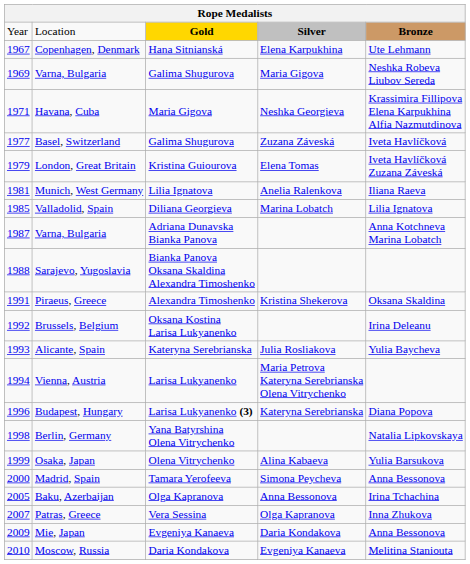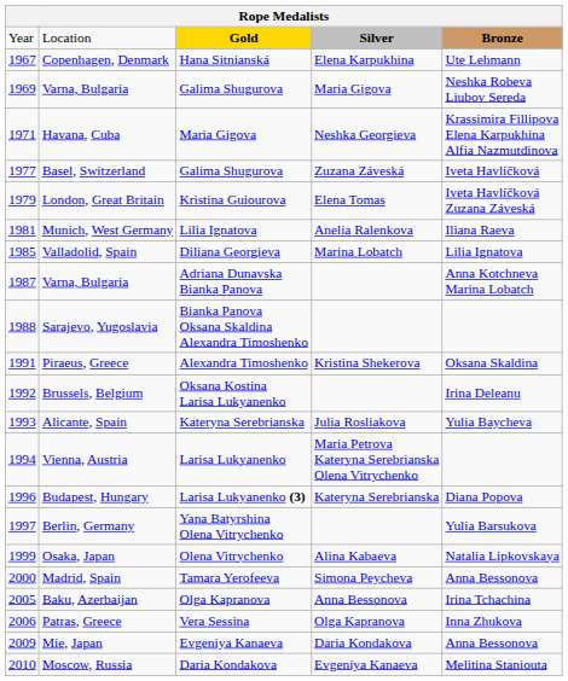 <table class="wikitable">
 <tr>
 <th colspan=5 align="center"><strong>Rope Medalists</strong></th>
 </tr>
 <tr>
 <td>Year</td>
 <td>Location</td>
 <td style="text-align:center;background-color:gold;"><strong>Gold</strong></td>
 <td style="text-align:center;background-color:silver;"><strong>Silver</strong></td>
 <td style="text-align:center;background-color:#CC9966;"><strong>Bronze</strong></td>
 </tr>
 <tr>
 <td><a href='#'>1967</a></td>
 <td> <a href='#'>Copenhagen</a>, <a href='#'>Denmark</a></td>
 <td> <a href='#'>Hana Sitnianská</a></td>
 <td> <a href='#'>Elena Karpukhina</a></td>
 <td> <a href='#'>Ute Lehmann</a></td>
 </tr>
 <tr>
 <td><a href='#'>1969</a></td>
 <td> <a href='#'>Varna, Bulgaria</a></td>
 <td> <a href='#'>Galima Shugurova</a></td>
 <td> <a href='#'>Maria Gigova</a></td>
 <td> <a href='#'>Neshka Robeva</a><br> <a href='#'>Liubov Sereda</a></td>
 </tr>
 <tr>
 <td><a href='#'>1971</a></td>
 <td> <a href='#'>Havana</a>, <a href='#'>Cuba</a></td>
 <td> <a href='#'>Maria Gigova</a></td>
 <td> <a href='#'>Neshka Georgieva</a></td>
 <td> <a href='#'>Krassimira Fillipova</a><br> <a href='#'>Elena Karpukhina</a><br> <a href='#'>Alfia Nazmutdinova</a></td>
 </tr>
 <tr>
 <td><a href='#'>1977</a></td>
 <td> <a href='#'>Basel</a>, <a href='#'>Switzerland</a></td>
 <td> <a href='#'>Galima Shugurova</a></td>
 <td> <a href='#'>Zuzana Záveská</a></td>
 <td> <a href='#'>Iveta Havlíčková</a></td>
 </tr>
 <tr>
 <td><a href='#'>1979</a></td>
 <td> <a href='#'>London</a>, <a href='#'>Great Britain</a></td>
 <td> <a href='#'>Kristina Guiourova</a></td>
 <td> <a href='#'>Elena Tomas</a></td>
 <td> <a href='#'>Iveta Havlíčková</a><br> <a href='#'>Zuzana Záveská</a></td>
 </tr>
 <tr>
 <td><a href='#'>1981</a></td>
 <td> <a href='#'>Munich</a>, <a href='#'>West Germany</a></td>
 <td> <a href='#'>Lilia Ignatova</a></td>
 <td> <a href='#'>Anelia Ralenkova</a></td>
 <td> <a href='#'>Iliana Raeva</a></td>
 </tr>
 <tr>
 <td><a href='#'>1985</a></td>
 <td> <a href='#'>Valladolid</a>, <a href='#'>Spain</a></td>
 <td> <a href='#'>Diliana Georgieva</a></td>
 <td> <a href='#'>Marina Lobatch</a></td>
 <td> <a href='#'>Lilia Ignatova</a></td>
 </tr>
 <tr>
 <td><a href='#'>1987</a></td>
 <td> <a href='#'>Varna, Bulgaria</a></td>
 <td> <a href='#'>Adriana Dunavska</a><br> <a href='#'>Bianka Panova</a></td>
 <td></td>
 <td> <a href='#'>Anna Kotchneva</a><br> <a href='#'>Marina Lobatch</a></td>
 </tr>
 <tr>
 <td><a href='#'>1988</a></td>
 <td> <a href='#'>Sarajevo</a>, <a href='#'>Yugoslavia</a></td>
 <td> <a href='#'>Bianka Panova</a><br> <a href='#'>Oksana Skaldina</a> <br> <a href='#'>Alexandra Timoshenko</a></td>
 <td></td>
 <td></td>
 </tr>
 <tr>
 <td><a href='#'>1991</a></td>
 <td> <a href='#'>Piraeus</a>, <a href='#'>Greece</a></td>
 <td> <a href='#'>Alexandra Timoshenko</a></td>
 <td> <a href='#'>Kristina Shekerova</a></td>
 <td> <a href='#'>Oksana Skaldina</a></td>
 </tr>
 <tr>
 <td><a href='#'>1992</a></td>
 <td> <a href='#'>Brussels</a>, <a href='#'>Belgium</a></td>
 <td> <a href='#'>Oksana Kostina</a><br> <a href='#'>Larisa Lukyanenko</a></td>
 <td></td>
 <td> <a href='#'>Irina Deleanu</a></td>
 </tr>
 <tr>
 <td><a href='#'>1993</a></td>
 <td> <a href='#'>Alicante</a>, <a href='#'>Spain</a></td>
 <td> <a href='#'>Kateryna Serebrianska</a></td>
 <td> <a href='#'>Julia Rosliakova</a></td>
 <td> <a href='#'>Yulia Baycheva</a></td>
 </tr>
 <tr>
 <td><a href='#'>1994</a></td>
 <td> <a href='#'>Vienna</a>, <a href='#'>Austria</a></td>
 <td> <a href='#'>Larisa Lukyanenko</a></td>
 <td> <a href='#'>Maria Petrova</a><br> <a href='#'>Kateryna Serebrianska</a><br> <a href='#'>Olena Vitrychenko</a></td>
 <td></td>
 </tr>
 <tr>
 <td><a href='#'>1996</a></td>
 <td> <a href='#'>Budapest</a>, <a href='#'>Hungary</a></td>
 <td> <a href='#'>Larisa Lukyanenko</a> <strong>(3)</strong></td>
 <td> <a href='#'>Kateryna Serebrianska</a></td>
 <td> <a href='#'>Diana Popova</a></td>
 </tr>
 <tr>
-<td><a href='#'>1998</a></td>
+<td><a href='#'>1997</a></td>
 <td> <a href='#'>Berlin</a>, <a href='#'>Germany</a></td>
 <td> <a href='#'>Yana Batyrshina</a><br> <a href='#'>Olena Vitrychenko</a></td>
 <td></td>
-<td> <a href='#'>Natalia Lipkovskaya</a></td>
+<td> <a href='#'>Yulia Barsukova</a></td>
 </tr>
 <tr>
 <td><a href='#'>1999</a></td>
 <td> <a href='#'>Osaka</a>, <a href='#'>Japan</a></td>
 <td> <a href='#'>Olena Vitrychenko</a></td>
 <td> <a href='#'>Alina Kabaeva</a></td>
-<td> <a href='#'>Yulia Barsukova</a></td>
+<td> <a href='#'>Natalia Lipkovskaya</a></td>
 </tr>
 <tr>
 <td><a href='#'>2000</a></td>
 <td> <a href='#'>Madrid</a>, <a href='#'>Spain</a></td>
 <td> <a href='#'>Tamara Yerofeeva</a></td>
 <td> <a href='#'>Simona Peycheva</a></td>
 <td> <a href='#'>Anna Bessonova</a></td>
 </tr>
 <tr>
 <td><a href='#'>2005</a></td>
 <td> <a href='#'>Baku</a>, <a href='#'>Azerbaijan</a></td>
 <td> <a href='#'>Olga Kapranova</a></td>
 <td> <a href='#'>Anna Bessonova</a></td>
 <td> <a href='#'>Irina Tchachina</a></td>
 </tr>
 <tr>
-<td><a href='#'>2007</a></td>
+<td><a href='#'>2006</a></td>
 <td> <a href='#'>Patras</a>, <a href='#'>Greece</a></td>
 <td> <a href='#'>Vera Sessina</a></td>
 <td> <a href='#'>Olga Kapranova</a></td>
 <td> <a href='#'>Inna Zhukova</a></td>
 </tr>
 <tr>
 <td><a href='#'>2009</a></td>
 <td> <a href='#'>Mie</a>, <a href='#'>Japan</a></td>
 <td> <a href='#'>Evgeniya Kanaeva</a></td>
 <td> <a href='#'>Daria Kondakova</a></td>
 <td> <a href='#'>Anna Bessonova</a></td>
 </tr>
 <tr>
 <td><a href='#'>2010</a></td>
 <td> <a href='#'>Moscow</a>, <a href='#'>Russia</a></td>
 <td> <a href='#'>Daria Kondakova</a></td>
 <td> <a href='#'>Evgeniya Kanaeva</a></td>
 <td> <a href='#'>Melitina Staniouta</a></td>
 </tr>
 </table>
